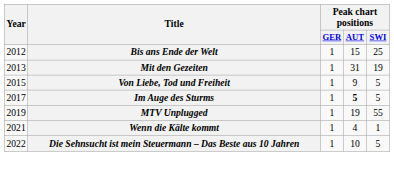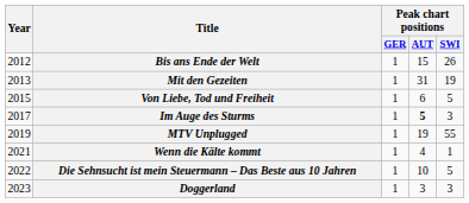 <table class="wikitable plainrowheaders" style="text-align:center;">
 <tr>
 <th scope="col" rowspan="2">Year</th>
 <th scope="col" rowspan="2" style="width: 30em;">Title</th>
 <th scope="col" colspan="3">Peak chart positions</th>
 </tr>
 <tr>
 <th scope="col" style="width:2.2em; font-size:90%;"><a href='#'>GER</a><br></th>
 <th scope="col" style="width:2.2em; font-size:90%;"><a href='#'>AUT</a><br></th>
 <th scope="col" style="width:2.2em; font-size:90%;"><a href='#'>SWI</a><br></th>
 </tr>
 <tr>
 <td>2012</td>
 <th scope="row"><em>Bis ans Ende der Welt</em></th>
 <td>1</td>
 <td>15</td>
-<td>25</td>
+<td>26</td>
 </tr>
 <tr>
 <td>2013</td>
 <th scope="row"><em>Mit den Gezeiten</em></th>
 <td>1</td>
 <td>31</td>
 <td>19</td>
 </tr>
 <tr>
 <td>2015</td>
 <th scope="row"><em>Von Liebe, Tod und Freiheit</em></th>
 <td>1</td>
-<td>9</td>
+<td>6</td>
 <td>5</td>
 </tr>
 <tr>
 <td>2017</td>
 <th scope="row"><em>Im Auge des Sturms</em></th>
 <td>1</td>
 <td><strong>5</strong></td>
-<td>5</td>
+<td>3</td>
 </tr>
 <tr>
 <td>2019</td>
 <th scope="row"><em>MTV Unplugged</em></th>
 <td>1</td>
 <td>19</td>
 <td>55</td>
 </tr>
 <tr>
 <td>2021</td>
 <th scope="row"><em>Wenn die Kälte kommt</em></th>
 <td>1</td>
 <td>4</td>
 <td>1</td>
 </tr>
 <tr>
 <td>2022</td>
 <th scope="row"><em>Die Sehnsucht ist mein Steuermann – Das Beste aus 10 Jahren</em></th>
 <td>1</td>
 <td>10</td>
 <td>5</td>
 </tr>
+<tr>
+<td>2023</td>
+<th scope="row"><em>Doggerland</em></th>
+<td>1</td>
+<td>3</td>
+<td>3</td>
+</tr>
 </table>
